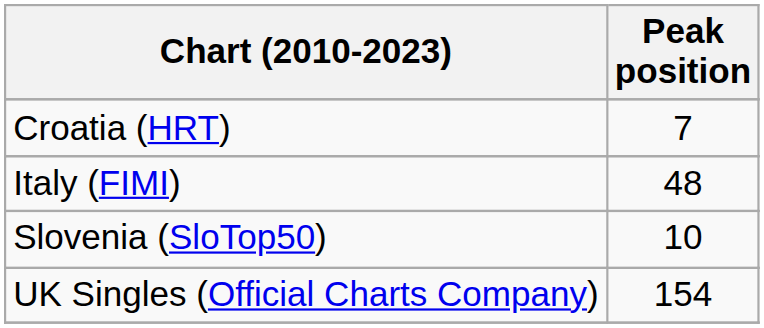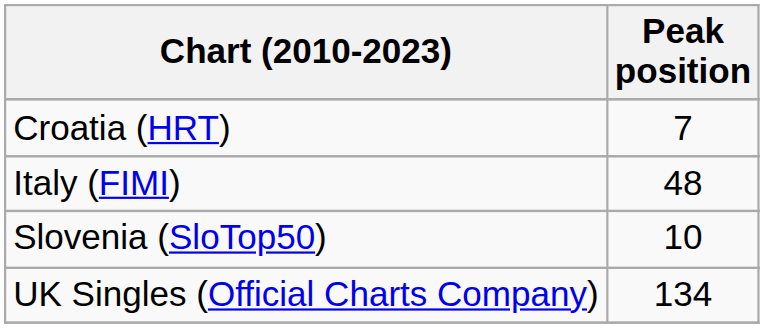 <table class="wikitable sortable">
 <tr>
 <th>Chart (2010-2023)</th>
 <th>Peak<br>position</th>
 </tr>
 <tr>
 </tr>
 <tr>
 </tr>
 <tr>
 </tr>
 <tr>
 </tr>
 <tr>
 <td>Croatia (<a href='#'>HRT</a>)</td>
 <td style="text-align:center;">7</td>
 </tr>
 <tr>
 </tr>
 <tr>
 </tr>
 <tr>
 </tr>
 <tr>
 </tr>
 <tr>
 <td>Italy (<a href='#'>FIMI</a>)</td>
 <td style="text-align:center;">48</td>
 </tr>
 <tr>
 </tr>
 <tr>
 <td>Slovenia (<a href='#'>SloTop50</a>)</td>
 <td align=center>10</td>
 </tr>
 <tr>
 </tr>
 <tr>
 <td>UK Singles (<a href='#'>Official Charts Company</a>)</td>
-<td style="text-align:center;">154</td>
+<td style="text-align:center;">134</td>
 </tr>
 <tr>
 </tr>
 <tr>
 </tr>
 </table>
